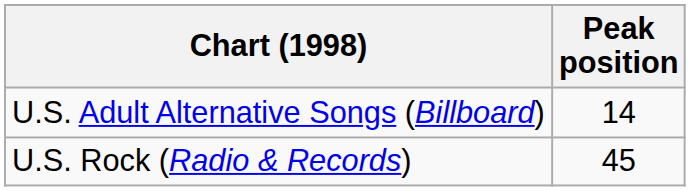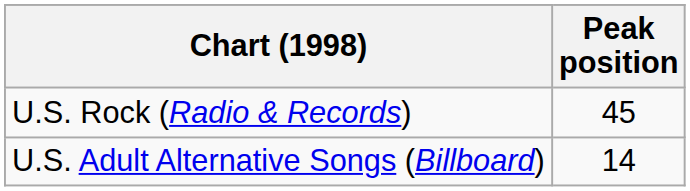 <table class="wikitable">
 <tr>
 <th>Chart (1998)</th>
 <th>Peak<br>position</th>
 </tr>
 <tr>
+<td align="left">U.S. Rock (<em><a href='#'>Radio & Records</a></em>)</td>
+<td align="center">45</td>
+</tr>
+<tr>
 <td align="left">U.S. <a href='#'>Adult Alternative Songs</a> (<em><a href='#'>Billboard</a></em>)</td>
 <td align="center">14</td>
 </tr>
-<tr>
-<td align="left">U.S. Rock (<em><a href='#'>Radio & Records</a></em>)</td>
-<td align="center">45</td>
-</tr>
 </table>
